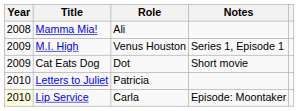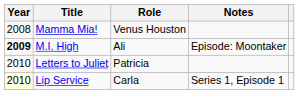 <table class="wikitable">
 <tr>
 <th>Year</th>
 <th>Title</th>
 <th>Role</th>
 <th>Notes</th>
 <th></th>
 </tr>
 <tr>
 <td>2008</td>
 <td><a href='#'>Mamma Mia!</a></td>
-<td>Ali</td>
+<td>Venus Houston</td>
 <td></td>
 <td></td>
 </tr>
 <tr>
-<td>2009</td>
+<td><strong>2009</strong></td>
 <td><a href='#'>M.I. High</a></td>
-<td>Venus Houston</td>
-<td>Series 1, Episode 1</td>
-<td></td>
-</tr>
-<tr>
-<td>2009</td>
-<td>Cat Eats Dog</td>
-<td>Dot</td>
-<td>Short movie</td>
+<td>Ali</td>
+<td>Episode: Moontaker</td>
 <td></td>
 </tr>
 <tr>
 <td>2010</td>
 <td><a href='#'>Letters to Juliet</a></td>
 <td>Patricia</td>
 <td></td>
 <td></td>
 </tr>
 <tr>
 <td style="background: lightyellow;">2010</td>
 <td><a href='#'>Lip Service</a></td>
 <td>Carla</td>
-<td>Episode: Moontaker</td>
+<td>Series 1, Episode 1</td>
 <td></td>
 </tr>
 </table>
